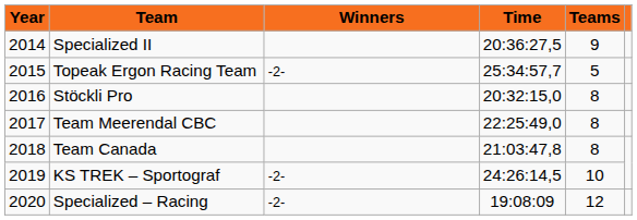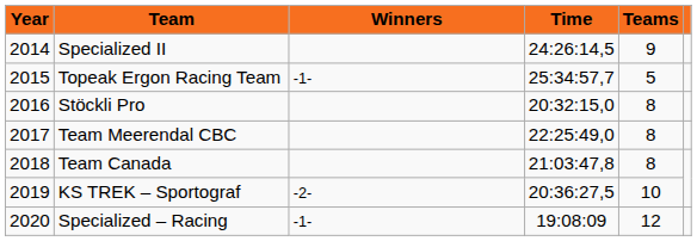 <table class="wikitable sortable" style="text-align:center">
 <tr>
 <th style="background-color:#f76f1f">Year</th>
 <th style="background-color:#f76f1f"width=200px>Team</th>
 <th style="background-color:#f76f1f" width=200px>Winners</th>
 <th style="background-color:#f76f1f">Time</th>
 <th style="background-color:#f76f1f">Teams</th>
 <th style="background-color:#f76f1f"></th>
 </tr>
 <tr>
 <td>2014</td>
 <td align=left>Specialized II</td>
 <td align=left><br></td>
-<td>20:36:27,5</td>
+<td>24:26:14,5</td>
 <td>9</td>
 <td></td>
 </tr>
 <tr>
 <td>2015</td>
 <td align=left>Topeak Ergon Racing Team</td>
-<td align=left> <small>-2-</small><br></td>
+<td align=left> <small>-1-</small><br></td>
 <td>25:34:57,7</td>
 <td>5</td>
 <td></td>
 </tr>
 <tr>
 <td>2016</td>
 <td align=left>Stöckli Pro</td>
 <td align=left><br></td>
 <td>20:32:15,0</td>
 <td>8</td>
 <td></td>
 </tr>
 <tr>
 <td>2017</td>
 <td align=left>Team Meerendal CBC</td>
 <td align=left><br></td>
 <td>22:25:49,0</td>
 <td>8</td>
 <td></td>
 </tr>
 <tr>
 <td>2018</td>
 <td align=left>Team Canada</td>
 <td align=left><br></td>
 <td>21:03:47,8</td>
 <td>8</td>
 <td rowspan=2></td>
 </tr>
 <tr>
 <td>2019</td>
 <td align=left>KS TREK – Sportograf</td>
 <td align=left> <small>-2-</small><br></td>
-<td>24:26:14,5</td>
+<td>20:36:27,5</td>
 <td>10</td>
 </tr>
 <tr>
 <td>2020</td>
 <td align=left>Specialized – Racing</td>
-<td align=left> <small>-2-</small><br></td>
+<td align=left> <small>-1-</small><br></td>
 <td>19:08:09</td>
 <td>12</td>
 </tr>
 </table>
